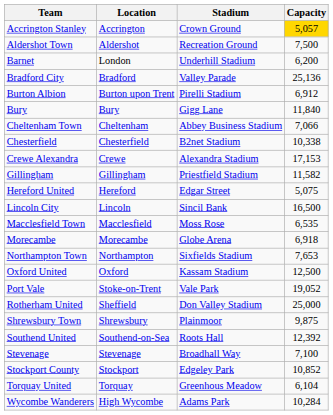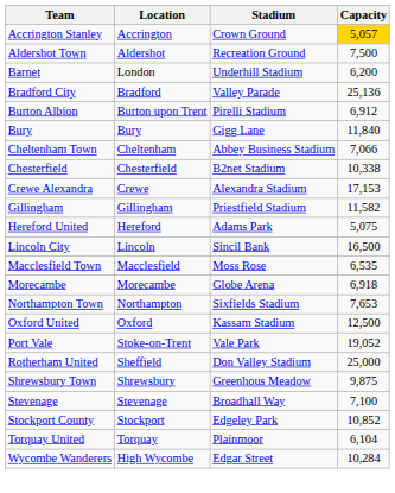 <table class="wikitable sortable">
 <tr>
 <th>Team</th>
 <th>Location</th>
 <th>Stadium</th>
 <th>Capacity</th>
 </tr>
 <tr>
 <td><a href='#'>Accrington Stanley</a></td>
 <td><a href='#'>Accrington</a></td>
 <td><a href='#'>Crown Ground</a></td>
 <td style="background: gold; text-align:center;">5,057</td>
 </tr>
 <tr>
 <td><a href='#'>Aldershot Town</a></td>
 <td><a href='#'>Aldershot</a></td>
 <td><a href='#'>Recreation Ground</a></td>
 <td style="text-align:center;">7,500</td>
 </tr>
 <tr>
 <td><a href='#'>Barnet</a></td>
 <td>London</td>
 <td><a href='#'>Underhill Stadium</a></td>
 <td style="text-align:center;">6,200</td>
 </tr>
 <tr>
 <td><a href='#'>Bradford City</a></td>
 <td><a href='#'>Bradford</a></td>
 <td><a href='#'>Valley Parade</a></td>
 <td style="text-align:center;">25,136</td>
 </tr>
 <tr>
 <td><a href='#'>Burton Albion</a></td>
 <td><a href='#'>Burton upon Trent</a></td>
 <td><a href='#'>Pirelli Stadium</a></td>
 <td style="text-align:center;">6,912</td>
 </tr>
 <tr>
 <td><a href='#'>Bury</a></td>
 <td><a href='#'>Bury</a></td>
 <td><a href='#'>Gigg Lane</a></td>
 <td style="text-align:center;">11,840</td>
 </tr>
 <tr>
 <td><a href='#'>Cheltenham Town</a></td>
 <td><a href='#'>Cheltenham</a></td>
 <td><a href='#'>Abbey Business Stadium</a></td>
 <td style="text-align:center;">7,066</td>
 </tr>
 <tr>
 <td><a href='#'>Chesterfield</a></td>
 <td><a href='#'>Chesterfield</a></td>
 <td><a href='#'>B2net Stadium</a></td>
 <td style="text-align:center;">10,338</td>
 </tr>
 <tr>
 <td><a href='#'>Crewe Alexandra</a></td>
 <td><a href='#'>Crewe</a></td>
 <td><a href='#'>Alexandra Stadium</a></td>
 <td style="text-align:center;">17,153</td>
 </tr>
 <tr>
 <td><a href='#'>Gillingham</a></td>
 <td><a href='#'>Gillingham</a></td>
 <td><a href='#'>Priestfield Stadium</a></td>
 <td style="text-align:center;">11,582</td>
 </tr>
 <tr>
 <td><a href='#'>Hereford United</a></td>
 <td><a href='#'>Hereford</a></td>
-<td><a href='#'>Edgar Street</a></td>
+<td><a href='#'>Adams Park</a></td>
 <td style="text-align:center;">5,075</td>
 </tr>
 <tr>
 <td><a href='#'>Lincoln City</a></td>
 <td><a href='#'>Lincoln</a></td>
 <td><a href='#'>Sincil Bank</a></td>
 <td style="text-align:center;">16,500</td>
 </tr>
 <tr>
 <td><a href='#'>Macclesfield Town</a></td>
 <td><a href='#'>Macclesfield</a></td>
 <td><a href='#'>Moss Rose</a></td>
 <td style="text-align:center;">6,535</td>
 </tr>
 <tr>
 <td><a href='#'>Morecambe</a></td>
 <td><a href='#'>Morecambe</a></td>
 <td><a href='#'>Globe Arena</a></td>
 <td style="text-align:center;">6,918</td>
 </tr>
 <tr>
 <td><a href='#'>Northampton Town</a></td>
 <td><a href='#'>Northampton</a></td>
 <td><a href='#'>Sixfields Stadium</a></td>
 <td style="text-align:center;">7,653</td>
 </tr>
 <tr>
 <td><a href='#'>Oxford United</a></td>
 <td><a href='#'>Oxford</a></td>
 <td><a href='#'>Kassam Stadium</a></td>
 <td style="text-align:center;">12,500</td>
 </tr>
 <tr>
 <td><a href='#'>Port Vale</a></td>
 <td><a href='#'>Stoke-on-Trent</a></td>
 <td><a href='#'>Vale Park</a></td>
 <td style="text-align:center;">19,052</td>
 </tr>
 <tr>
 <td><a href='#'>Rotherham United</a></td>
 <td><a href='#'>Sheffield</a></td>
 <td><a href='#'>Don Valley Stadium</a></td>
 <td style="text-align:center;">25,000</td>
 </tr>
 <tr>
 <td><a href='#'>Shrewsbury Town</a></td>
 <td><a href='#'>Shrewsbury</a></td>
-<td><a href='#'>Plainmoor</a></td>
+<td><a href='#'>Greenhous Meadow</a></td>
 <td style="text-align:center;">9,875</td>
-</tr>
-<tr>
-<td><a href='#'>Southend United</a></td>
-<td><a href='#'>Southend-on-Sea</a></td>
-<td><a href='#'>Roots Hall</a></td>
-<td style="text-align:center;">12,392</td>
 </tr>
 <tr>
 <td><a href='#'>Stevenage</a></td>
 <td><a href='#'>Stevenage</a></td>
 <td><a href='#'>Broadhall Way</a></td>
 <td style="text-align:center;">7,100</td>
 </tr>
 <tr>
 <td><a href='#'>Stockport County</a></td>
 <td><a href='#'>Stockport</a></td>
 <td><a href='#'>Edgeley Park</a></td>
 <td style="text-align:center;">10,852</td>
 </tr>
 <tr>
 <td><a href='#'>Torquay United</a></td>
 <td><a href='#'>Torquay</a></td>
-<td><a href='#'>Greenhous Meadow</a></td>
+<td><a href='#'>Plainmoor</a></td>
 <td style="text-align:center;">6,104</td>
 </tr>
 <tr>
 <td><a href='#'>Wycombe Wanderers</a></td>
 <td><a href='#'>High Wycombe</a></td>
-<td><a href='#'>Adams Park</a></td>
+<td><a href='#'>Edgar Street</a></td>
 <td style="text-align:center;">10,284</td>
 </tr>
 </table>
